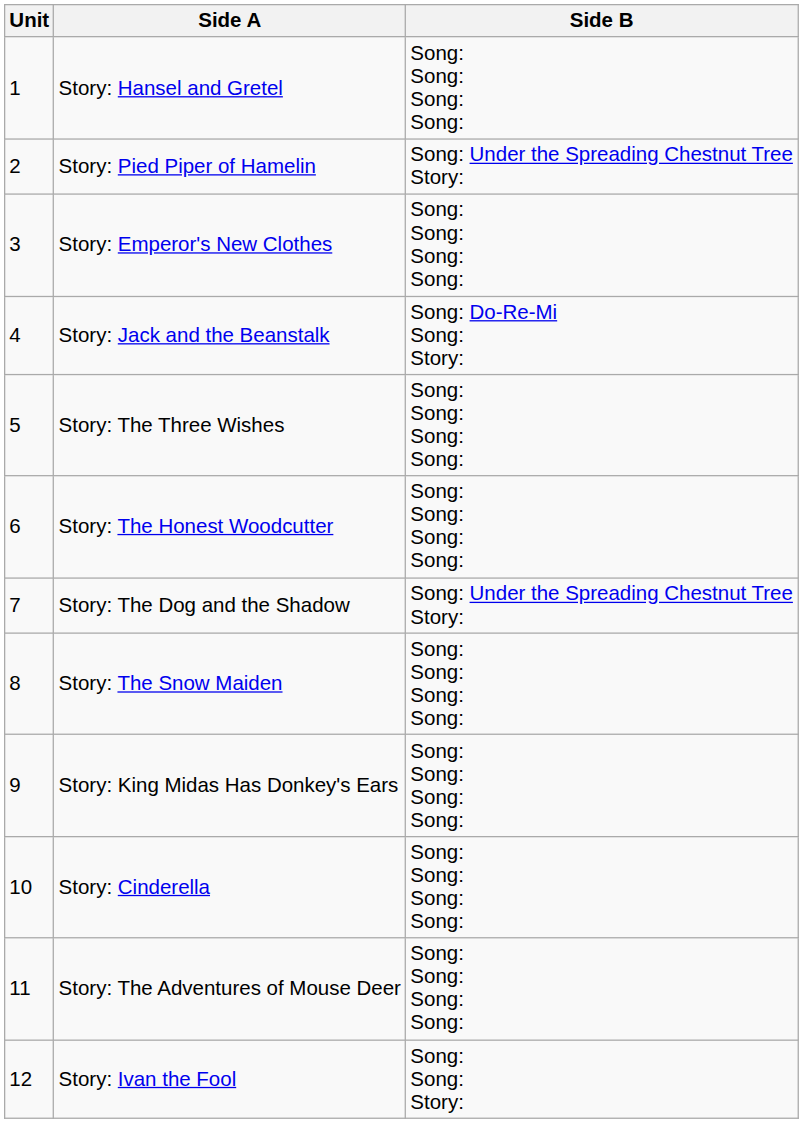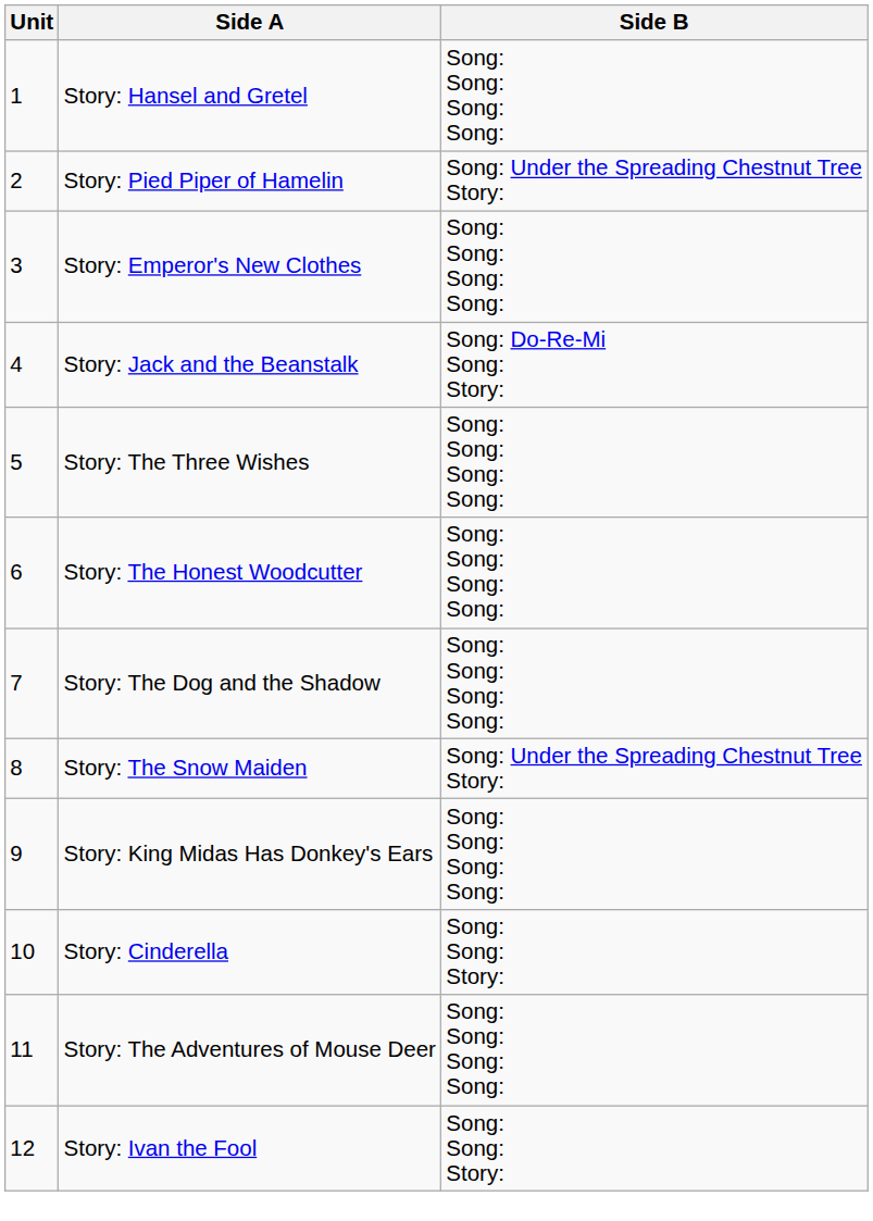 <table class="wikitable">
 <tr>
 <th>Unit</th>
 <th>Side A</th>
 <th>Side B</th>
 </tr>
 <tr>
 <td>1</td>
 <td>Story: <a href='#'>Hansel and Gretel</a></td>
 <td>Song: <br>Song: <br>Song: <br>Song: </td>
 </tr>
 <tr>
 <td>2</td>
 <td>Story: <a href='#'>Pied Piper of Hamelin</a></td>
 <td>Song: <a href='#'>Under the Spreading Chestnut Tree</a><br>Story: </td>
 </tr>
 <tr>
 <td>3</td>
 <td>Story: <a href='#'>Emperor's New Clothes</a></td>
 <td>Song: <br>Song: <br>Song: <br>Song: </td>
 </tr>
 <tr>
 <td>4</td>
 <td>Story: <a href='#'>Jack and the Beanstalk</a></td>
 <td>Song: <a href='#'>Do-Re-Mi</a><br>Song: <br>Story: </td>
 </tr>
 <tr>
 <td>5</td>
 <td>Story: The Three Wishes</td>
 <td>Song: <br>Song: <br>Song: <br>Song: </td>
 </tr>
 <tr>
 <td>6</td>
 <td>Story: <a href='#'>The Honest Woodcutter</a></td>
 <td>Song: <br>Song: <br>Song: <br>Song: </td>
 </tr>
 <tr>
 <td>7</td>
 <td>Story: The Dog and the Shadow</td>
-<td>Song: <a href='#'>Under the Spreading Chestnut Tree</a><br>Story: </td>
+<td>Song: <br>Song: <br>Song: <br>Song: </td>
 </tr>
 <tr>
 <td>8</td>
 <td>Story: <a href='#'>The Snow Maiden</a></td>
-<td>Song: <br>Song: <br>Song: <br>Song: </td>
+<td>Song: <a href='#'>Under the Spreading Chestnut Tree</a><br>Story: </td>
 </tr>
 <tr>
 <td>9</td>
 <td>Story: King Midas Has Donkey's Ears</td>
 <td>Song:<br>Song:<br>Song:<br>Song:</td>
 </tr>
 <tr>
 <td>10</td>
 <td>Story: <a href='#'>Cinderella</a></td>
-<td>Song: <br>Song: <br>Song: <br>Song: </td>
+<td>Song: <br>Song: <br>Story: </td>
 </tr>
 <tr>
 <td>11</td>
 <td>Story: The Adventures of Mouse Deer</td>
 <td>Song: <br>Song: <br>Song: <br>Song: </td>
 </tr>
 <tr>
 <td>12</td>
 <td>Story: <a href='#'>Ivan the Fool</a></td>
 <td>Song: <br>Song: <br>Story: </td>
 </tr>
 </table>
